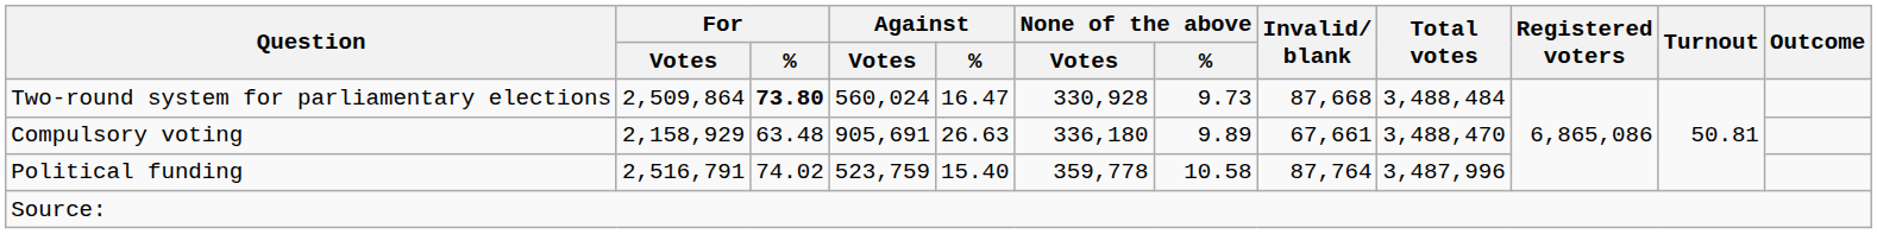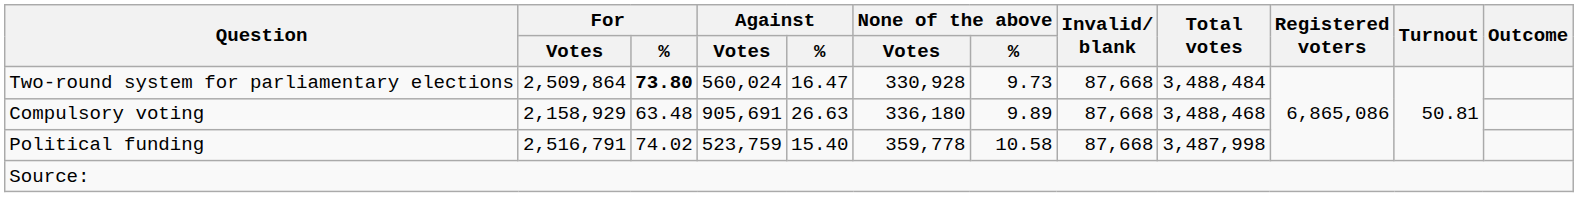 <table class=wikitable style=text-align:right>
 <tr>
 <th rowspan=2>Question</th>
 <th colspan=2>For</th>
 <th colspan=2>Against</th>
 <th colspan=2>None of the above</th>
 <th rowspan=2>Invalid/<br>blank</th>
 <th rowspan=2>Total<br>votes</th>
 <th rowspan=2>Registered<br>voters</th>
 <th rowspan=2>Turnout</th>
 <th rowspan=2>Outcome</th>
 </tr>
 <tr>
 <th>Votes</th>
 <th>%</th>
 <th>Votes</th>
 <th>%</th>
 <th>Votes</th>
 <th>%</th>
 </tr>
 <tr>
 <td align=left>Two-round system for parliamentary elections</td>
 <td>2,509,864</td>
 <td><strong>73.80</strong></td>
 <td>560,024</td>
 <td>16.47</td>
 <td>330,928</td>
 <td>9.73</td>
 <td>87,668</td>
 <td>3,488,484</td>
 <td rowspan=3>6,865,086</td>
 <td rowspan="3">50.81</td>
 <td></td>
 </tr>
 <tr>
 <td align=left>Compulsory voting</td>
 <td>2,158,929</td>
 <td>63.48</td>
 <td>905,691</td>
 <td>26.63</td>
 <td>336,180</td>
 <td>9.89</td>
-<td>67,661</td>
-<td>3,488,470</td>
+<td>87,668</td>
+<td>3,488,468</td>
 <td></td>
 </tr>
 <tr>
 <td align=left>Political funding</td>
 <td>2,516,791</td>
 <td>74.02</td>
 <td>523,759</td>
 <td>15.40</td>
 <td>359,778</td>
 <td>10.58</td>
-<td>87,764</td>
-<td>3,487,996</td>
+<td>87,668</td>
+<td>3,487,998</td>
 <td></td>
 </tr>
 <tr>
 <td colspan=12 align=left>Source: </td>
 </tr>
 </table>
